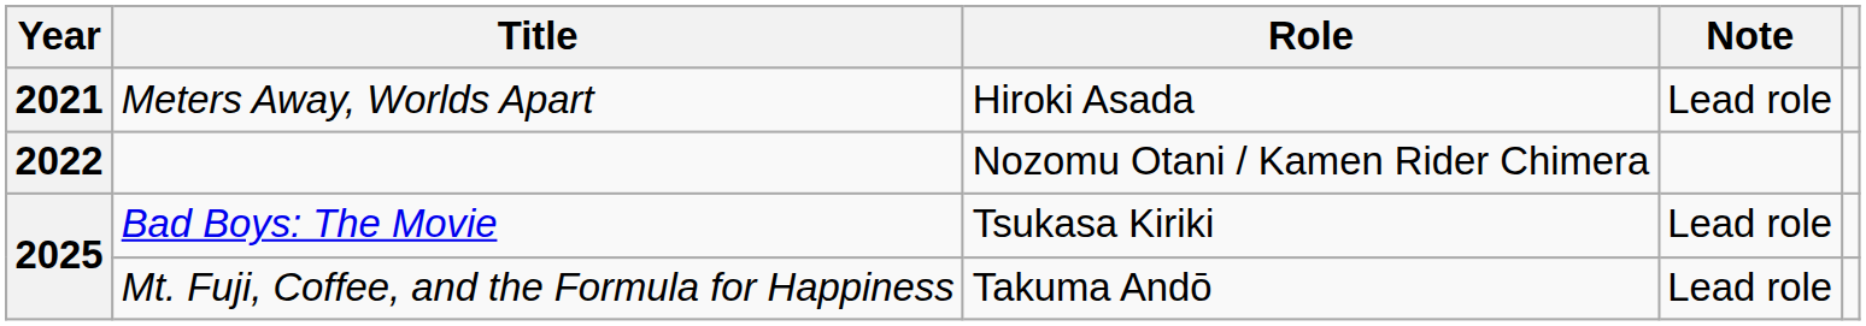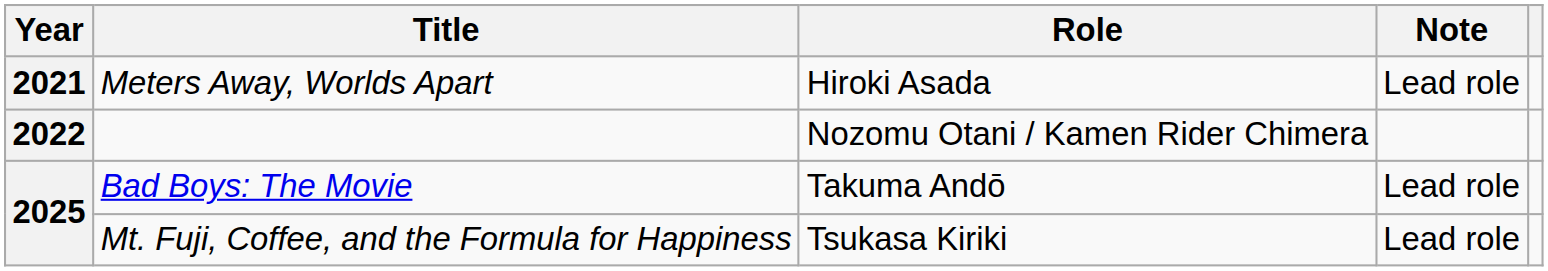 <table class="wikitable sortable plainrowheaders">
 <tr>
 <th scope="col">Year</th>
 <th scope="col">Title</th>
 <th scope="col">Role</th>
 <th scope="col" class="unsortable">Note</th>
 <th scope="col" class="unsortable"></th>
 </tr>
 <tr>
 <th scope="row">2021</th>
 <td><em>Meters Away, Worlds Apart</em></td>
 <td>Hiroki Asada</td>
 <td>Lead role</td>
 <td style="text-align:center;"></td>
 </tr>
 <tr>
 <th scope="row">2022</th>
 <td><em></em></td>
 <td>Nozomu Otani / Kamen Rider Chimera</td>
 <td></td>
 <td style="text-align:center;"></td>
 </tr>
 <tr>
 <th scope="row" rowspan=2>2025</th>
 <td><em><a href='#'>Bad Boys: The Movie</a></em></td>
-<td>Tsukasa Kiriki</td>
+<td>Takuma Andō</td>
 <td>Lead role</td>
 <td style="text-align:center;"></td>
 </tr>
 <tr>
 <td><em>Mt. Fuji, Coffee, and the Formula for Happiness</em></td>
-<td>Takuma Andō</td>
+<td>Tsukasa Kiriki</td>
 <td>Lead role</td>
 <td style="text-align:center;"></td>
 </tr>
 </table>
